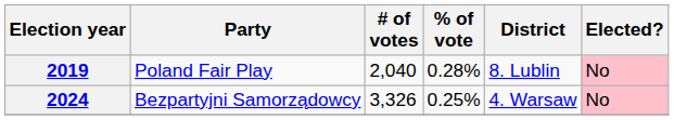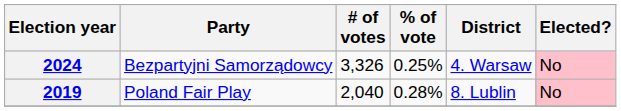 <table class=wikitable>
 <tr>
 <th>Election year</th>
 <th>Party</th>
 <th># of<br>votes</th>
 <th>% of<br>vote</th>
 <th>District</th>
 <th>Elected?</th>
 </tr>
 <tr>
+<th><a href='#'>2024</a></th>
+<td><a href='#'>Bezpartyjni Samorządowcy</a></td>
+<td>3,326</td>
+<td>0.25%</td>
+<td><a href='#'>4. Warsaw</a></td>
+<td style="background:Pink;">No</td>
+</tr>
+<tr>
 <th><a href='#'>2019</a></th>
 <td><a href='#'>Poland Fair Play</a></td>
 <td>2,040</td>
 <td>0.28%</td>
 <td><a href='#'>8. Lublin</a></td>
 <td style="background:Pink;">No</td>
 </tr>
 <tr>
-<th><a href='#'>2024</a></th>
-<td><a href='#'>Bezpartyjni Samorządowcy</a></td>
-<td>3,326</td>
-<td>0.25%</td>
-<td><a href='#'>4. Warsaw</a></td>
-<td style="background:Pink;">No</td>
-</tr>
-<tr>
 </tr>
 </table>
